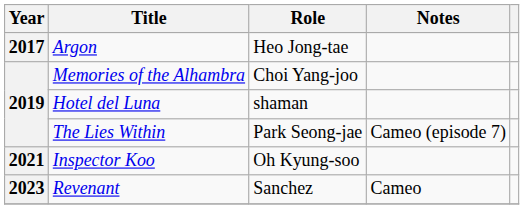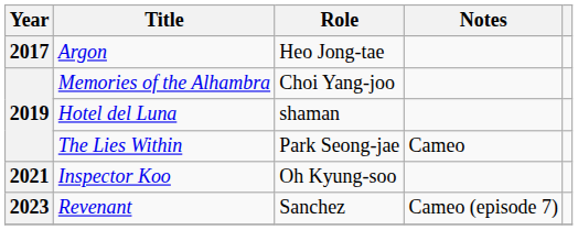 <table class="wikitable sortable plainrowheaders">
 <tr>
 <th scope="col">Year</th>
 <th scope="col">Title</th>
 <th scope="col">Role</th>
 <th>Notes</th>
 <th scope="col" class="unsortable"></th>
 </tr>
 <tr>
 <th scope="row">2017</th>
 <td><em><a href='#'>Argon</a></em></td>
 <td>Heo Jong-tae</td>
 <td></td>
 <td></td>
 </tr>
 <tr>
 <th scope="row" rowspan="3">2019</th>
 <td><em><a href='#'>Memories of the Alhambra</a></em></td>
 <td>Choi Yang-joo</td>
 <td></td>
 <td></td>
 </tr>
 <tr>
 <td><em><a href='#'>Hotel del Luna</a></em></td>
 <td>shaman</td>
 <td></td>
 <td></td>
 </tr>
 <tr>
 <td><em><a href='#'>The Lies Within</a></em></td>
 <td>Park Seong-jae</td>
-<td>Cameo (episode 7)</td>
+<td>Cameo</td>
 <td></td>
 </tr>
 <tr>
 <th scope="row">2021</th>
 <td><em><a href='#'>Inspector Koo</a></em></td>
 <td>Oh Kyung-soo</td>
 <td></td>
 <td></td>
 </tr>
 <tr>
 <th scope="row">2023</th>
 <td><em><a href='#'>Revenant</a></em></td>
 <td>Sanchez</td>
-<td>Cameo</td>
+<td>Cameo (episode 7)</td>
 <td></td>
 </tr>
 <tr>
 </tr>
 </table>
